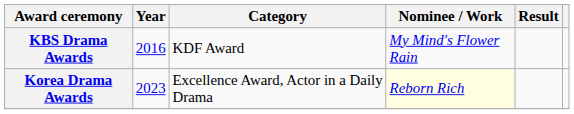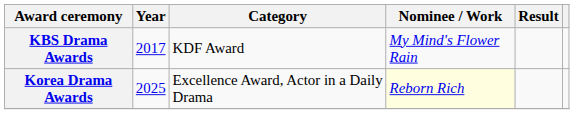 <table class="wikitable plainrowheaders sortable">
 <tr>
 <th scope="col">Award ceremony</th>
 <th scope="col">Year</th>
 <th scope="col">Category</th>
 <th scope="col">Nominee / Work</th>
 <th scope="col">Result</th>
 <th scope="col" class="unsortable"></th>
 </tr>
 <tr>
 <th scope="row"><a href='#'>KBS Drama Awards</a></th>
-<td style="text-align:center"><a href='#'>2016</a></td>
+<td style="text-align:center"><a href='#'>2017</a></td>
 <td>KDF Award</td>
 <td><em><a href='#'>My Mind's Flower Rain</a></em></td>
 <td></td>
 <td style="text-align:center"></td>
 </tr>
 <tr>
 <th scope="row"><a href='#'>Korea Drama Awards</a></th>
-<td style="text-align:center"><a href='#'>2023</a></td>
+<td style="text-align:center"><a href='#'>2025</a></td>
 <td>Excellence Award, Actor in a Daily Drama</td>
 <td style="background: lightyellow;"><em><a href='#'>Reborn Rich</a></em></td>
 <td></td>
 <td style="text-align:center"></td>
 </tr>
 <tr>
 </tr>
 </table>
